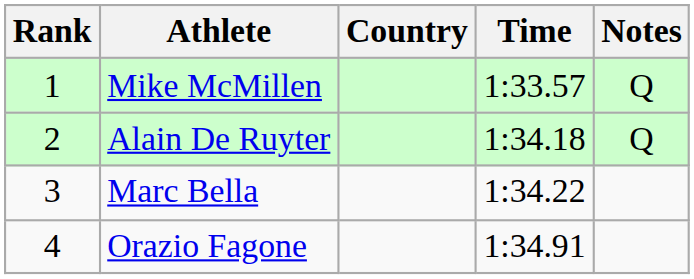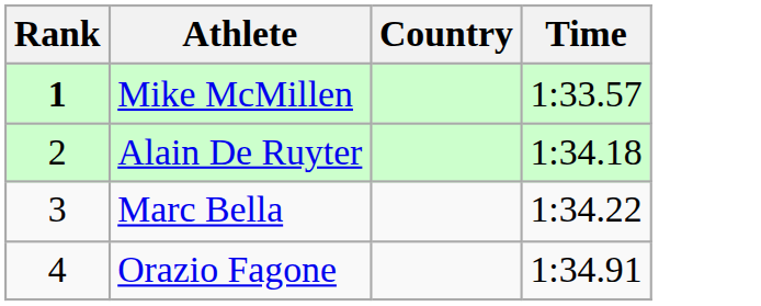 <table class="wikitable" style="text-align:center">
 <tr>
 <th>Rank</th>
 <th>Athlete</th>
 <th>Country</th>
 <th>Time</th>
-<th>Notes</th>
 </tr>
 <tr bgcolor=ccffcc>
-<td>1</td>
+<td><strong>1</strong></td>
 <td align=left><a href='#'>Mike McMillen</a></td>
 <td align=left></td>
 <td>1:33.57</td>
-<td>Q</td>
 </tr>
 <tr bgcolor=ccffcc>
 <td>2</td>
 <td align=left><a href='#'>Alain De Ruyter</a></td>
 <td align=left></td>
 <td>1:34.18</td>
-<td>Q</td>
 </tr>
 <tr>
 <td>3</td>
 <td align=left><a href='#'>Marc Bella</a></td>
 <td align=left></td>
 <td>1:34.22</td>
-<td></td>
 </tr>
 <tr>
 <td>4</td>
 <td align=left><a href='#'>Orazio Fagone</a></td>
 <td align=left></td>
 <td>1:34.91</td>
-<td></td>
 </tr>
 </table>
